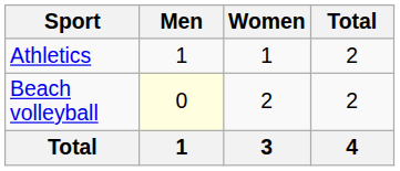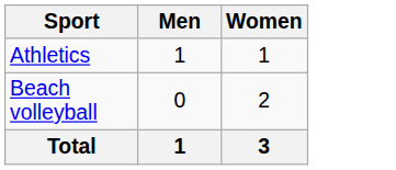 <table class="wikitable sortable" style="text-align:center;">
 <tr>
 <th width=93>Sport</th>
 <th width=55>Men</th>
 <th width=55>Women</th>
-<th width=55>Total</th>
 </tr>
 <tr>
 <td align=left><a href='#'>Athletics</a></td>
 <td>1</td>
 <td>1</td>
-<td>2</td>
 </tr>
 <tr>
 <td align=left><a href='#'>Beach volleyball</a></td>
-<td style="background: lightyellow;">0</td>
-<td>2</td>
+<td>0</td>
 <td>2</td>
 </tr>
 <tr>
 <th>Total</th>
 <th>1</th>
 <th>3</th>
-<th>4</th>
 </tr>
 </table>
